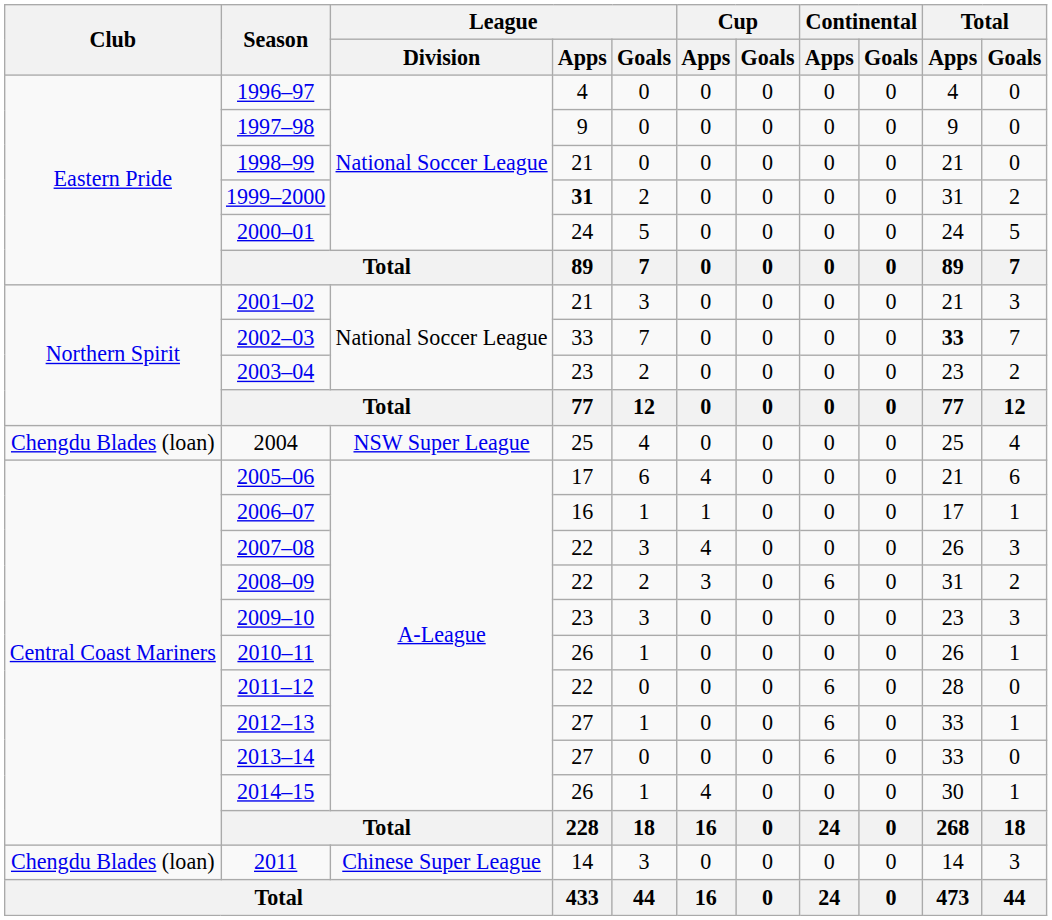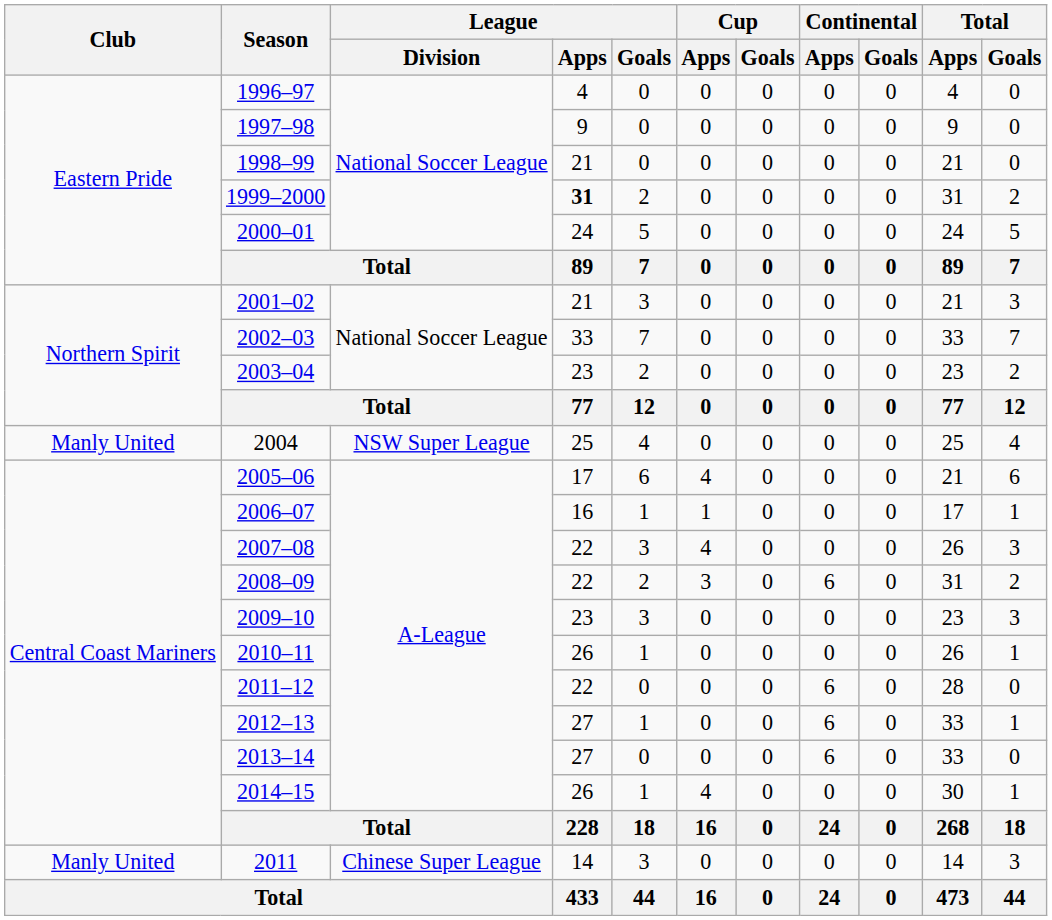 <table class="wikitable" style="text-align:center">
 <tr>
 <th rowspan="2">Club</th>
 <th rowspan="2">Season</th>
 <th colspan="3">League</th>
 <th colspan="2">Cup</th>
 <th colspan="2">Continental</th>
 <th colspan="2">Total</th>
 </tr>
 <tr>
 <th>Division</th>
 <th>Apps</th>
 <th>Goals</th>
 <th>Apps</th>
 <th>Goals</th>
 <th>Apps</th>
 <th>Goals</th>
 <th>Apps</th>
 <th>Goals</th>
 </tr>
 <tr>
 <td rowspan="6"><a href='#'>Eastern Pride</a></td>
 <td><a href='#'>1996–97</a></td>
 <td rowspan="5"><a href='#'>National Soccer League</a></td>
 <td>4</td>
 <td>0</td>
 <td>0</td>
 <td>0</td>
 <td>0</td>
 <td>0</td>
 <td>4</td>
 <td>0</td>
 </tr>
 <tr>
 <td><a href='#'>1997–98</a></td>
 <td>9</td>
 <td>0</td>
 <td>0</td>
 <td>0</td>
 <td>0</td>
 <td>0</td>
 <td>9</td>
 <td>0</td>
 </tr>
 <tr>
 <td><a href='#'>1998–99</a></td>
 <td>21</td>
 <td>0</td>
 <td>0</td>
 <td>0</td>
 <td>0</td>
 <td>0</td>
 <td>21</td>
 <td>0</td>
 </tr>
 <tr>
 <td><a href='#'>1999–2000</a></td>
 <td><strong>31</strong></td>
 <td>2</td>
 <td>0</td>
 <td>0</td>
 <td>0</td>
 <td>0</td>
 <td>31</td>
 <td>2</td>
 </tr>
 <tr>
 <td><a href='#'>2000–01</a></td>
 <td>24</td>
 <td>5</td>
 <td>0</td>
 <td>0</td>
 <td>0</td>
 <td>0</td>
 <td>24</td>
 <td>5</td>
 </tr>
 <tr>
 <th colspan="2">Total</th>
 <th>89</th>
 <th>7</th>
 <th>0</th>
 <th>0</th>
 <th>0</th>
 <th>0</th>
 <th>89</th>
 <th>7</th>
 </tr>
 <tr>
 <td rowspan="4"><a href='#'>Northern Spirit</a></td>
 <td><a href='#'>2001–02</a></td>
 <td rowspan="3">National Soccer League</td>
 <td>21</td>
 <td>3</td>
 <td>0</td>
 <td>0</td>
 <td>0</td>
 <td>0</td>
 <td>21</td>
 <td>3</td>
 </tr>
 <tr>
 <td><a href='#'>2002–03</a></td>
 <td>33</td>
 <td>7</td>
 <td>0</td>
 <td>0</td>
 <td>0</td>
 <td>0</td>
-<td><strong>33</strong></td>
+<td>33</td>
 <td>7</td>
 </tr>
 <tr>
 <td><a href='#'>2003–04</a></td>
 <td>23</td>
 <td>2</td>
 <td>0</td>
 <td>0</td>
 <td>0</td>
 <td>0</td>
 <td>23</td>
 <td>2</td>
 </tr>
 <tr>
 <th colspan="2">Total</th>
 <th>77</th>
 <th>12</th>
 <th>0</th>
 <th>0</th>
 <th>0</th>
 <th>0</th>
 <th>77</th>
 <th>12</th>
 </tr>
 <tr>
-<td><a href='#'>Chengdu Blades</a> (loan)</td>
+<td><a href='#'>Manly United</a></td>
 <td>2004</td>
 <td><a href='#'>NSW Super League</a></td>
 <td>25</td>
 <td>4</td>
 <td>0</td>
 <td>0</td>
 <td>0</td>
 <td>0</td>
 <td>25</td>
 <td>4</td>
 </tr>
 <tr>
 <td rowspan="11"><a href='#'>Central Coast Mariners</a></td>
 <td><a href='#'>2005–06</a></td>
 <td rowspan="10"><a href='#'>A-League</a></td>
 <td>17</td>
 <td>6</td>
 <td>4</td>
 <td>0</td>
 <td>0</td>
 <td>0</td>
 <td>21</td>
 <td>6</td>
 </tr>
 <tr>
 <td><a href='#'>2006–07</a></td>
 <td>16</td>
 <td>1</td>
 <td>1</td>
 <td>0</td>
 <td>0</td>
 <td>0</td>
 <td>17</td>
 <td>1</td>
 </tr>
 <tr>
 <td><a href='#'>2007–08</a></td>
 <td>22</td>
 <td>3</td>
 <td>4</td>
 <td>0</td>
 <td>0</td>
 <td>0</td>
 <td>26</td>
 <td>3</td>
 </tr>
 <tr>
 <td><a href='#'>2008–09</a></td>
 <td>22</td>
 <td>2</td>
 <td>3</td>
 <td>0</td>
 <td>6</td>
 <td>0</td>
 <td>31</td>
 <td>2</td>
 </tr>
 <tr>
 <td><a href='#'>2009–10</a></td>
 <td>23</td>
 <td>3</td>
 <td>0</td>
 <td>0</td>
 <td>0</td>
 <td>0</td>
 <td>23</td>
 <td>3</td>
 </tr>
 <tr>
 <td><a href='#'>2010–11</a></td>
 <td>26</td>
 <td>1</td>
 <td>0</td>
 <td>0</td>
 <td>0</td>
 <td>0</td>
 <td>26</td>
 <td>1</td>
 </tr>
 <tr>
 <td><a href='#'>2011–12</a></td>
 <td>22</td>
 <td>0</td>
 <td>0</td>
 <td>0</td>
 <td>6</td>
 <td>0</td>
 <td>28</td>
 <td>0</td>
 </tr>
 <tr>
 <td><a href='#'>2012–13</a></td>
 <td>27</td>
 <td>1</td>
 <td>0</td>
 <td>0</td>
 <td>6</td>
 <td>0</td>
 <td>33</td>
 <td>1</td>
 </tr>
 <tr>
 <td><a href='#'>2013–14</a></td>
 <td>27</td>
 <td>0</td>
 <td>0</td>
 <td>0</td>
 <td>6</td>
 <td>0</td>
 <td>33</td>
 <td>0</td>
 </tr>
 <tr>
 <td><a href='#'>2014–15</a></td>
 <td>26</td>
 <td>1</td>
 <td>4</td>
 <td>0</td>
 <td>0</td>
 <td>0</td>
 <td>30</td>
 <td>1</td>
 </tr>
 <tr>
 <th colspan="2">Total</th>
 <th>228</th>
 <th>18</th>
 <th>16</th>
 <th>0</th>
 <th>24</th>
 <th>0</th>
 <th>268</th>
 <th>18</th>
 </tr>
 <tr>
-<td><a href='#'>Chengdu Blades</a> (loan)</td>
+<td><a href='#'>Manly United</a></td>
 <td><a href='#'>2011</a></td>
 <td><a href='#'>Chinese Super League</a></td>
 <td>14</td>
 <td>3</td>
 <td>0</td>
 <td>0</td>
 <td>0</td>
 <td>0</td>
 <td>14</td>
 <td>3</td>
 </tr>
 <tr>
 <th colspan="3">Total</th>
 <th>433</th>
 <th>44</th>
 <th>16</th>
 <th>0</th>
 <th>24</th>
 <th>0</th>
 <th>473</th>
 <th>44</th>
 </tr>
 </table>
